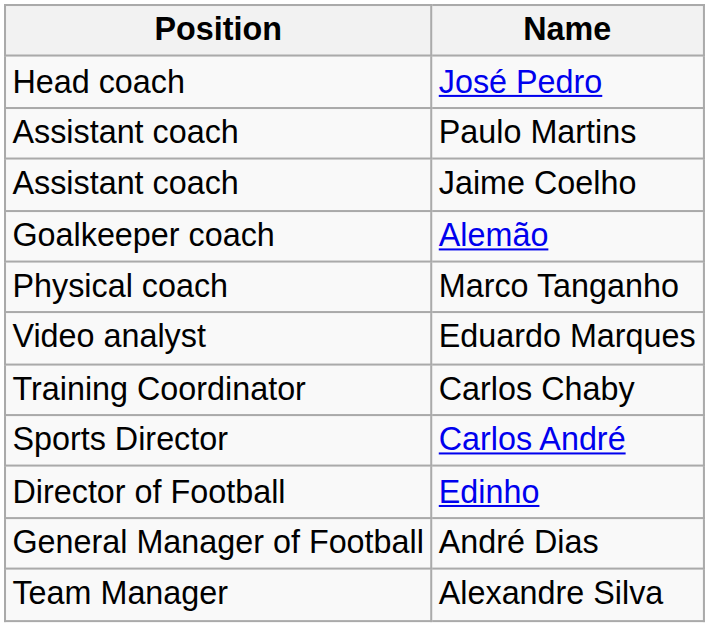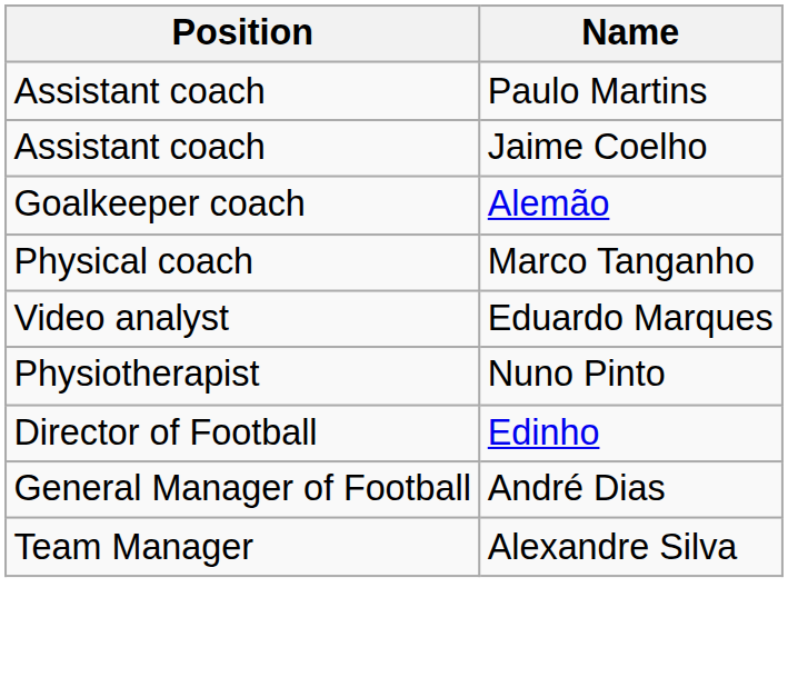 <table class="wikitable">
 <tr>
 <th>Position</th>
 <th>Name</th>
-</tr>
-<tr>
-<td>Head coach</td>
-<td> <a href='#'>José Pedro</a></td>
 </tr>
 <tr>
 <td>Assistant coach</td>
 <td> Paulo Martins</td>
 </tr>
 <tr>
 <td>Assistant coach</td>
 <td> Jaime Coelho</td>
 </tr>
 <tr>
 <td>Goalkeeper coach</td>
 <td> <a href='#'>Alemão</a></td>
 </tr>
 <tr>
 <td>Physical coach</td>
 <td> Marco Tanganho</td>
 </tr>
 <tr>
 <td>Video analyst</td>
 <td> Eduardo Marques</td>
 </tr>
 <tr>
-<td>Training Coordinator</td>
-<td> Carlos Chaby</td>
-</tr>
-<tr>
-<td>Sports Director</td>
-<td> <a href='#'>Carlos André</a></td>
+<td>Physiotherapist</td>
+<td> Nuno Pinto</td>
 </tr>
 <tr>
 <td>Director of Football</td>
 <td> <a href='#'>Edinho</a></td>
 </tr>
 <tr>
 <td>General Manager of Football</td>
 <td> André Dias</td>
 </tr>
 <tr>
 <td>Team Manager</td>
 <td> Alexandre Silva</td>
 </tr>
 </table>
